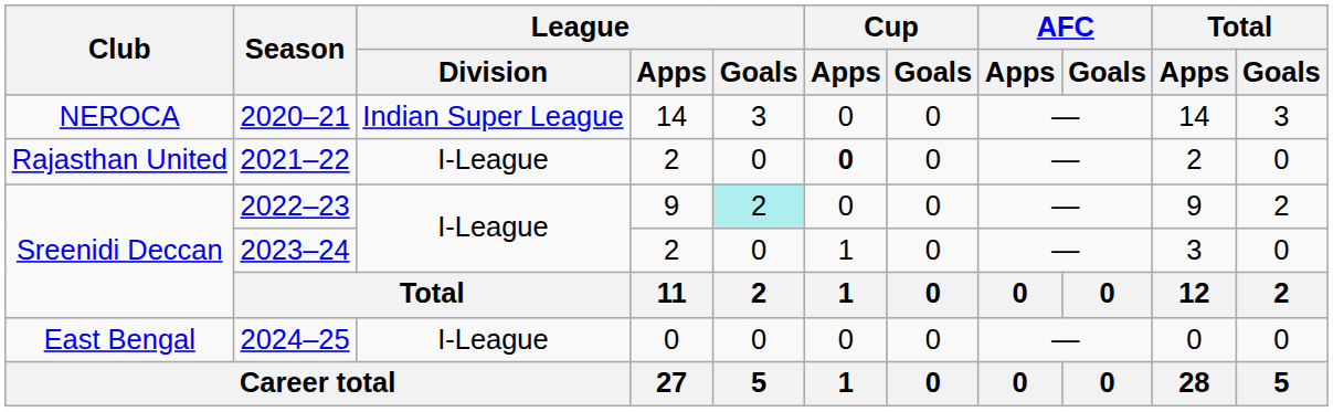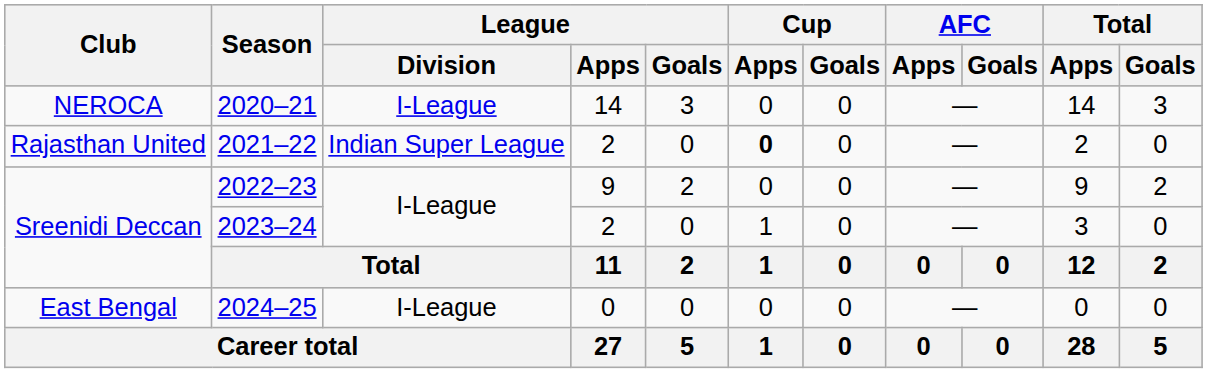 <table class="wikitable" style="text-align: center;">
 <tr>
 <th rowspan="2">Club</th>
 <th rowspan="2">Season</th>
 <th colspan="3">League</th>
 <th colspan="2">Cup</th>
 <th colspan="2"><a href='#'>AFC</a></th>
 <th colspan="2">Total</th>
 </tr>
 <tr>
 <th>Division</th>
 <th>Apps</th>
 <th>Goals</th>
 <th>Apps</th>
 <th>Goals</th>
 <th>Apps</th>
 <th>Goals</th>
 <th>Apps</th>
 <th>Goals</th>
 </tr>
 <tr>
 <td rowspan="1"><a href='#'>NEROCA</a></td>
 <td><a href='#'>2020–21</a></td>
-<td rowspan="1"><a href='#'>Indian Super League</a></td>
+<td rowspan="1"><a href='#'>I-League</a></td>
 <td>14</td>
 <td>3</td>
 <td>0</td>
 <td>0</td>
 <td colspan="2">—</td>
 <td>14</td>
 <td>3</td>
 </tr>
 <tr>
 <td rowspan="1"><a href='#'>Rajasthan United</a></td>
 <td><a href='#'>2021–22</a></td>
-<td rowspan="1">I-League</td>
+<td rowspan="1"><a href='#'>Indian Super League</a></td>
 <td>2</td>
 <td>0</td>
 <td><strong>0</strong></td>
 <td>0</td>
 <td colspan="2">—</td>
 <td>2</td>
 <td>0</td>
 </tr>
 <tr>
 <td rowspan="3"><a href='#'>Sreenidi Deccan</a></td>
 <td><a href='#'>2022–23</a></td>
 <td rowspan="2">I-League</td>
 <td>9</td>
-<td style="background: paleturquoise;">2</td>
+<td>2</td>
 <td>0</td>
 <td>0</td>
 <td colspan="2">—</td>
 <td>9</td>
 <td>2</td>
 </tr>
 <tr>
 <td><a href='#'>2023–24</a></td>
 <td>2</td>
 <td>0</td>
 <td>1</td>
 <td>0</td>
 <td colspan="2">—</td>
 <td>3</td>
 <td>0</td>
 </tr>
 <tr>
 <th colspan="2">Total</th>
 <th>11</th>
 <th>2</th>
 <th>1</th>
 <th>0</th>
 <th>0</th>
 <th>0</th>
 <th>12</th>
 <th>2</th>
 </tr>
 <tr>
 <td rowspan="1"><a href='#'>East Bengal</a></td>
 <td><a href='#'>2024–25</a></td>
 <td rowspan="1">I-League</td>
 <td>0</td>
 <td>0</td>
 <td>0</td>
 <td>0</td>
 <td colspan="2">—</td>
 <td>0</td>
 <td>0</td>
 </tr>
 <tr>
 <th colspan="3">Career total</th>
 <th>27</th>
 <th>5</th>
 <th>1</th>
 <th>0</th>
 <th>0</th>
 <th>0</th>
 <th>28</th>
 <th>5</th>
 </tr>
 </table>
